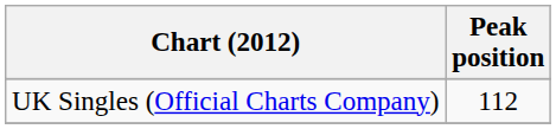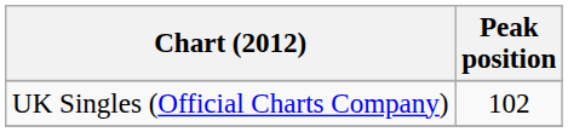 <table class="wikitable sortable">
 <tr>
 <th>Chart (2012)</th>
 <th>Peak<br>position</th>
 </tr>
 <tr>
 </tr>
 <tr>
 <td>UK Singles (<a href='#'>Official Charts Company</a>)</td>
-<td style="text-align:center;">112</td>
+<td style="text-align:center;">102</td>
 </tr>
 <tr>
 </tr>
 </table>
